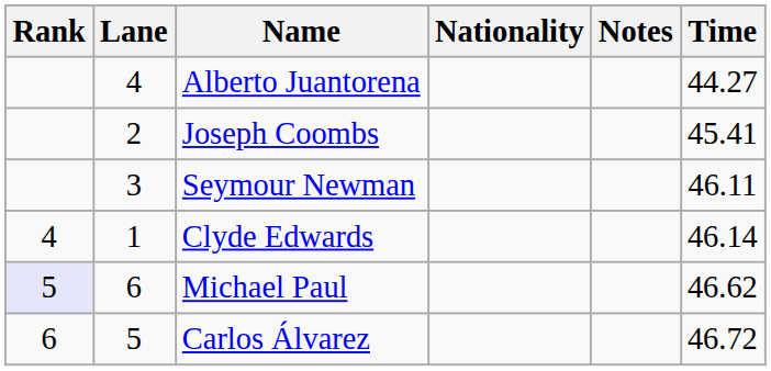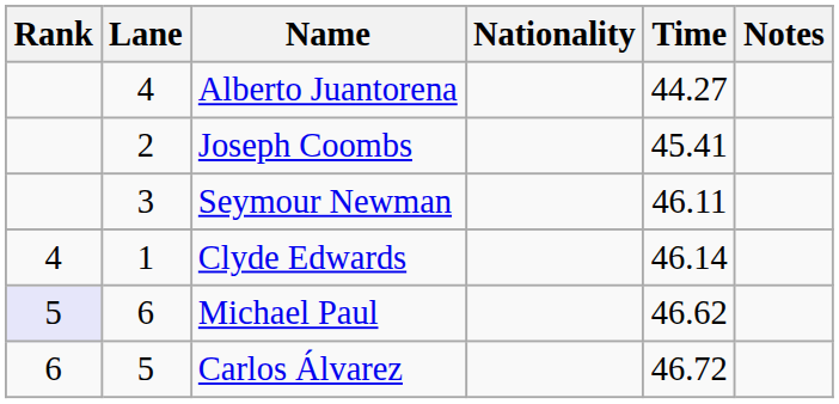 <table class="wikitable sortable" style="text-align:center;font-size:95%">
 <tr>
 <th>Rank</th>
 <th>Lane</th>
 <th>Name</th>
 <th>Nationality</th>
+<th>Time</th>
 <th>Notes</th>
-<th>Time</th>
 </tr>
 <tr>
 <td></td>
 <td>4</td>
 <td align=left><a href='#'>Alberto Juantorena</a></td>
 <td align=left></td>
+<td>44.27</td>
 <td></td>
-<td>44.27</td>
 </tr>
 <tr>
 <td></td>
 <td>2</td>
 <td align=left><a href='#'>Joseph Coombs</a></td>
 <td align=left></td>
+<td>45.41</td>
 <td></td>
-<td>45.41</td>
 </tr>
 <tr>
 <td></td>
 <td>3</td>
 <td align=left><a href='#'>Seymour Newman</a></td>
 <td align=left></td>
+<td>46.11</td>
 <td></td>
-<td>46.11</td>
 </tr>
 <tr>
 <td>4</td>
 <td>1</td>
 <td align=left><a href='#'>Clyde Edwards</a></td>
 <td align=left></td>
+<td>46.14</td>
 <td></td>
-<td>46.14</td>
 </tr>
 <tr>
 <td style="background: lavender;">5</td>
 <td>6</td>
 <td align=left><a href='#'>Michael Paul</a></td>
 <td align=left></td>
+<td>46.62</td>
 <td></td>
-<td>46.62</td>
 </tr>
 <tr>
 <td>6</td>
 <td>5</td>
 <td align=left><a href='#'>Carlos Álvarez</a></td>
 <td align=left></td>
+<td>46.72</td>
 <td></td>
-<td>46.72</td>
 </tr>
 </table>
